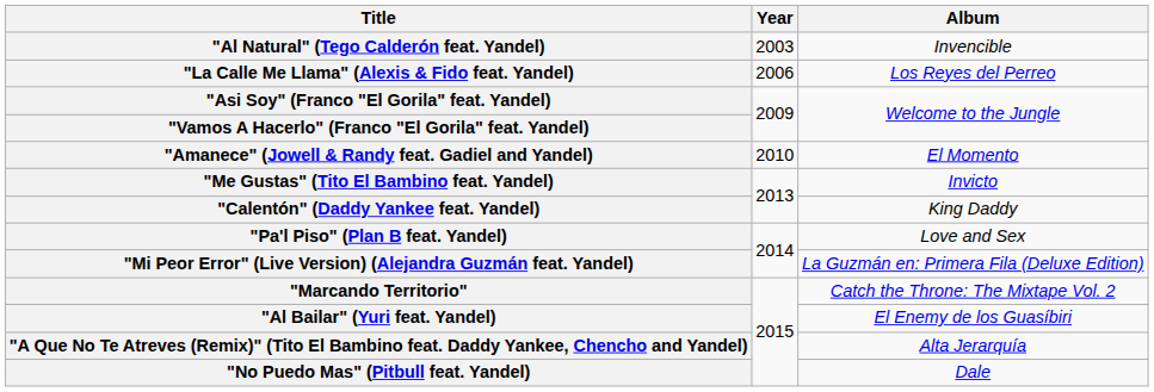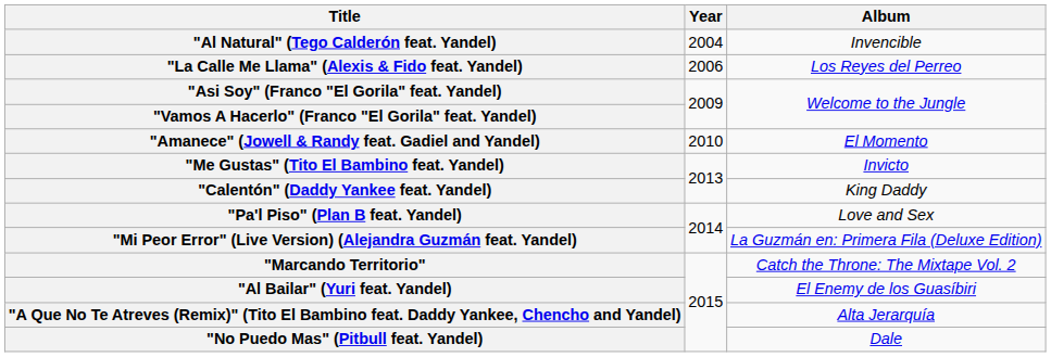 <table class="wikitable plainrowheaders" style="text-align:center;">
 <tr>
 <th scope="col">Title</th>
 <th scope="col">Year</th>
 <th scope="col">Album</th>
 </tr>
 <tr>
 <th scope="row">"Al Natural" <span>(<a href='#'>Tego Calderón</a> feat. Yandel)</span></th>
-<td rowspan=1>2003</td>
+<td rowspan=1>2004</td>
 <td rowspan=1><em>Invencible</em></td>
 </tr>
 <tr>
 <th scope="row">"La Calle Me Llama" <span>(<a href='#'>Alexis & Fido</a> feat. Yandel)</span></th>
 <td rowspan=1>2006</td>
 <td rowspan=1><em><a href='#'>Los Reyes del Perreo</a></em></td>
 </tr>
 <tr>
 <th scope="row">"Asi Soy" <span>(Franco "El Gorila" feat. Yandel)</span></th>
 <td rowspan=2>2009</td>
 <td rowspan=2><em><a href='#'>Welcome to the Jungle</a></em></td>
 </tr>
 <tr>
 <th scope="row">"Vamos A Hacerlo" <span>(Franco "El Gorila" feat. Yandel)</span></th>
 </tr>
 <tr>
 <th scope="row">"Amanece" <span>(<a href='#'>Jowell & Randy</a> feat. Gadiel and Yandel)</span></th>
 <td rowspan=1>2010</td>
 <td rowspan=1><em><a href='#'>El Momento</a></em></td>
 </tr>
 <tr>
 <th scope="row">"Me Gustas" <span>(<a href='#'>Tito El Bambino</a> feat. Yandel)</span></th>
 <td rowspan=2>2013</td>
 <td><em><a href='#'>Invicto</a></em></td>
 </tr>
 <tr>
 <th scope="row">"Calentón" <span>(<a href='#'>Daddy Yankee</a> feat. Yandel)</span></th>
 <td><em>King Daddy</em></td>
 </tr>
 <tr>
 <th scope="row">"Pa'l Piso" <span>(<a href='#'>Plan B</a> feat. Yandel)</span></th>
 <td rowspan=2>2014</td>
 <td rowspan=1><em>Love and Sex</em></td>
 </tr>
 <tr>
 <th scope="row">"Mi Peor Error" (Live Version) <span>(<a href='#'>Alejandra Guzmán</a> feat. Yandel)</span></th>
 <td rowspan=1><em><a href='#'>La Guzmán en: Primera Fila (Deluxe Edition)</a></em></td>
 </tr>
 <tr>
 <th scope="row">"Marcando Territorio"</th>
 <td rowspan=4>2015</td>
 <td rowspan=1><em><a href='#'>Catch the Throne: The Mixtape Vol. 2</a></em></td>
 </tr>
 <tr>
 <th scope="row">"Al Bailar" <span>(<a href='#'>Yuri</a> feat. Yandel)</span></th>
 <td rowspan=1><em><a href='#'>El Enemy de los Guasíbiri</a></em></td>
 </tr>
 <tr>
 <th scope="row">"A Que No Te Atreves (Remix)" <span>(Tito El Bambino feat. Daddy Yankee, <a href='#'>Chencho</a> and Yandel)</span></th>
 <td rowspan=1><em><a href='#'>Alta Jerarquía</a></em></td>
 </tr>
 <tr>
 <th scope="row">"No Puedo Mas" <span>(<a href='#'>Pitbull</a> feat. Yandel)</span></th>
 <td rowspan=1><em><a href='#'>Dale</a></em></td>
 </tr>
 </table>
